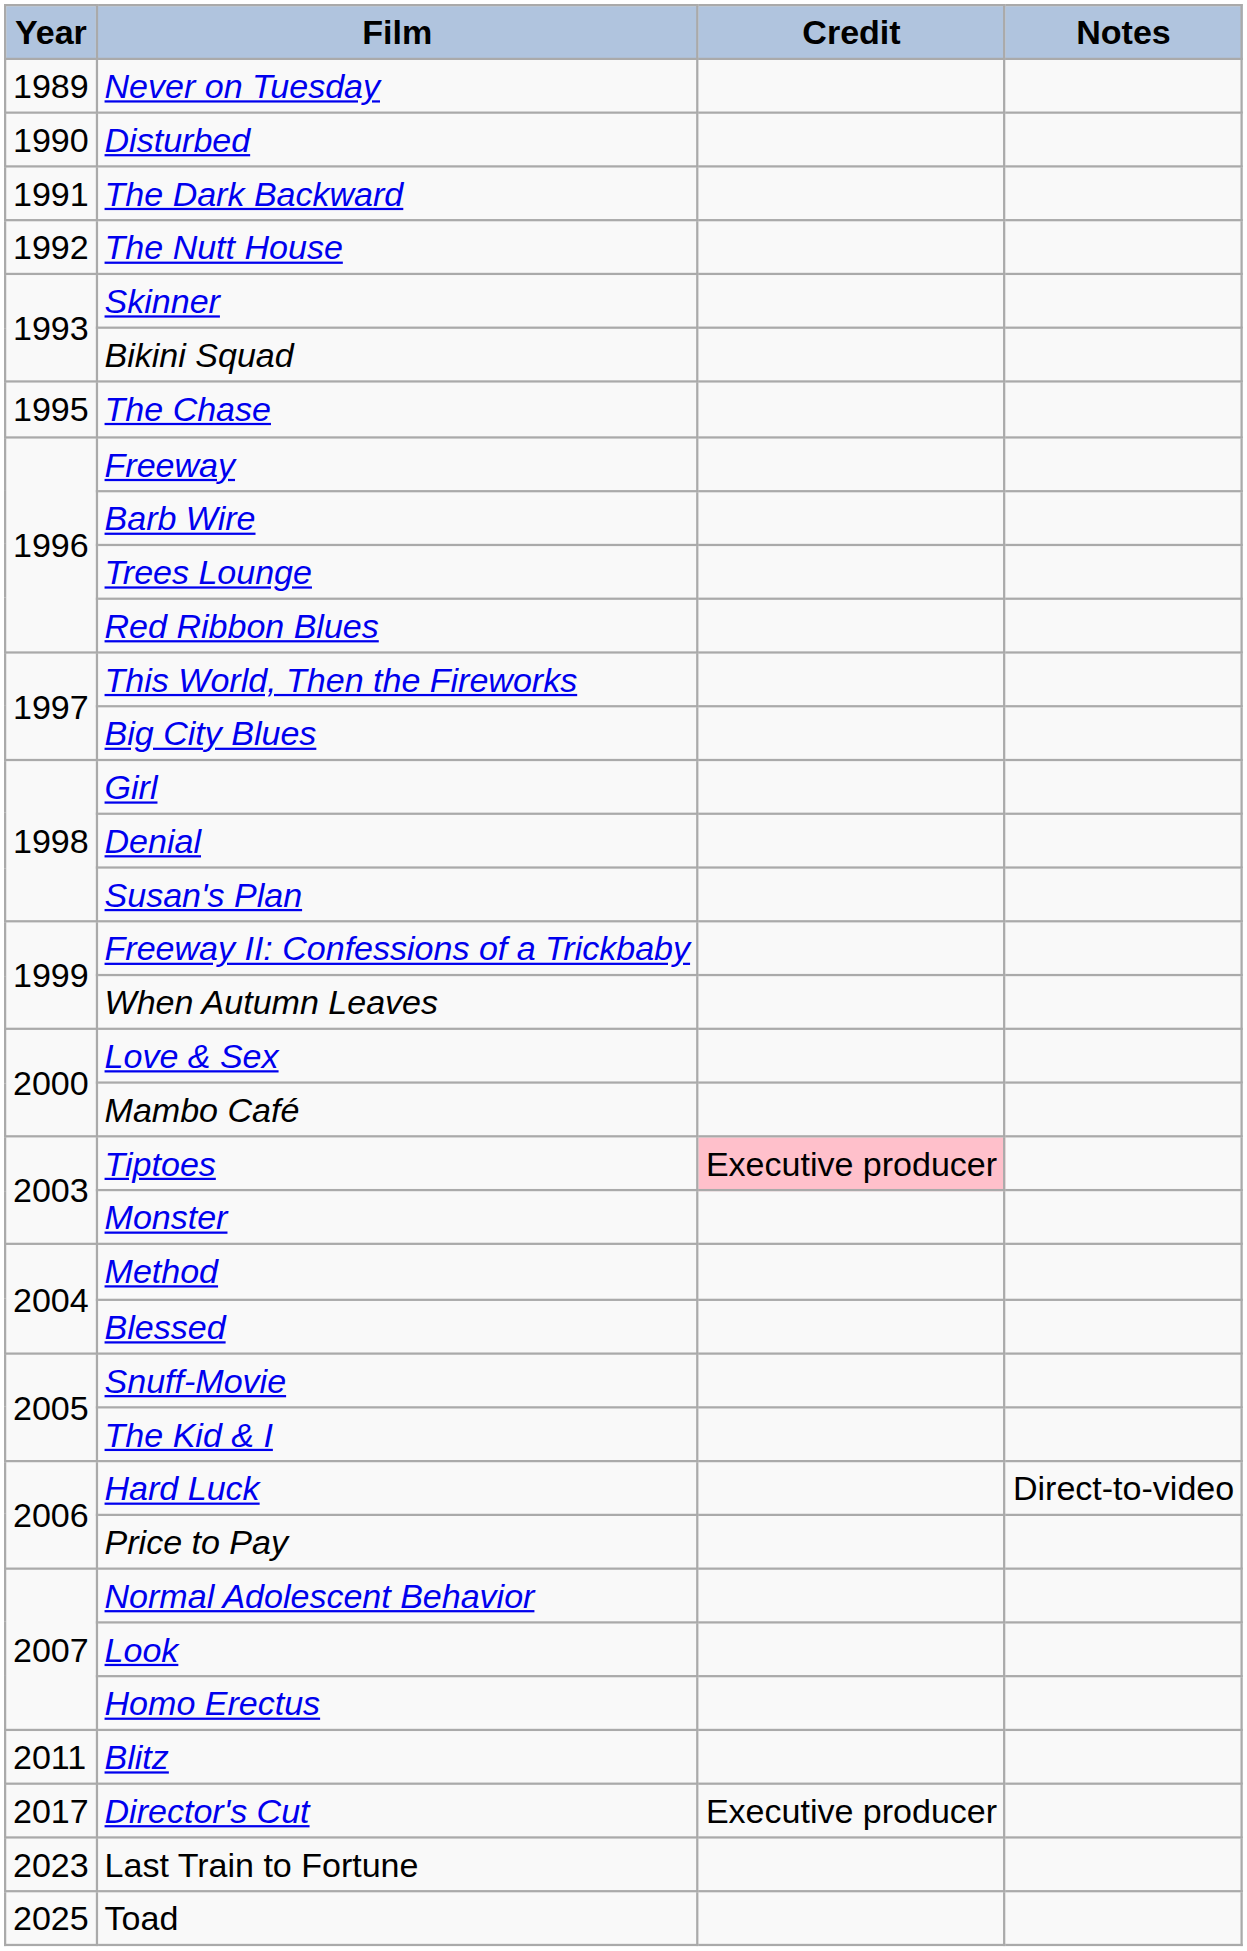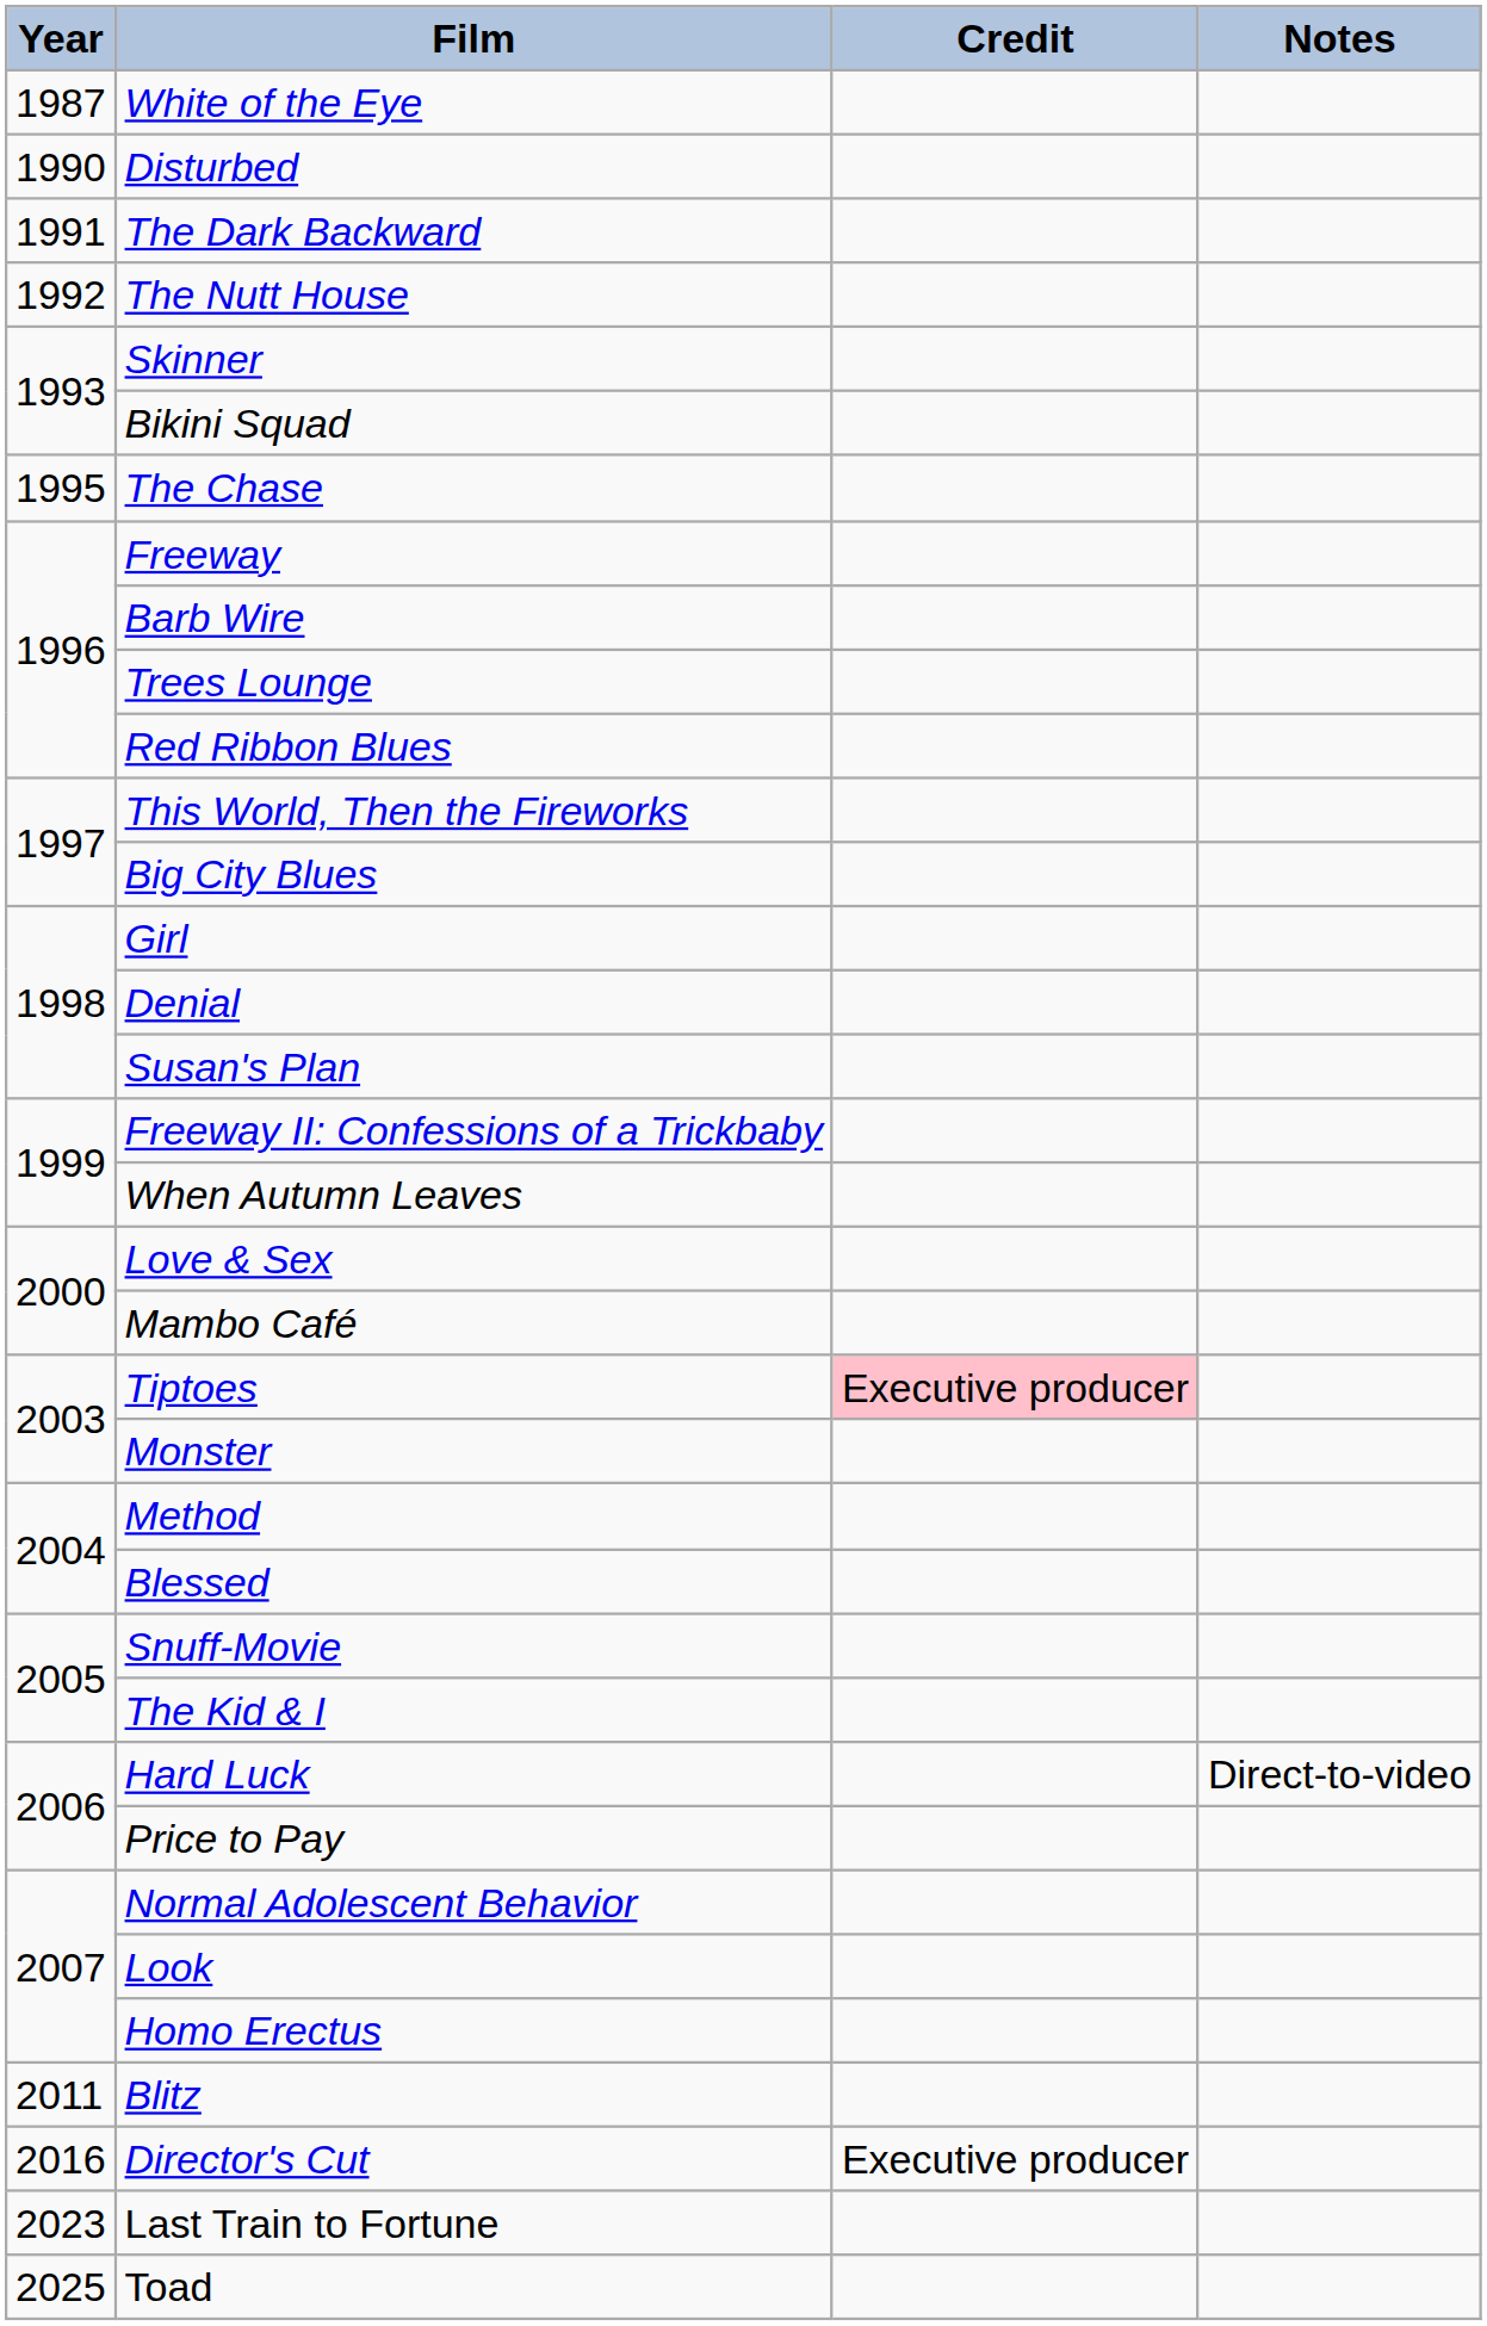 <table class="wikitable" style="font-size:95%;">
 <tr>
 <th style="background:#B0C4DE;">Year</th>
 <th style="background:#B0C4DE;">Film</th>
 <th style="background:#B0C4DE;">Credit</th>
 <th style="background:#B0C4DE;">Notes</th>
 </tr>
 <tr>
-<td>1989</td>
-<td><em><a href='#'>Never on Tuesday</a></em></td>
+<td>1987</td>
+<td><em><a href='#'>White of the Eye</a></em></td>
 <td></td>
 <td></td>
 </tr>
 <tr>
 <td>1990</td>
 <td><em><a href='#'>Disturbed</a></em></td>
 <td></td>
 <td></td>
 </tr>
 <tr>
 <td>1991</td>
 <td><em><a href='#'>The Dark Backward</a></em></td>
 <td></td>
 <td></td>
 </tr>
 <tr>
 <td>1992</td>
 <td><em><a href='#'>The Nutt House</a></em></td>
 <td></td>
 <td></td>
 </tr>
 <tr>
 <td rowspan=2>1993</td>
 <td><em><a href='#'>Skinner</a></em></td>
 <td></td>
 <td></td>
 </tr>
 <tr>
 <td><em>Bikini Squad</em></td>
 <td></td>
 <td></td>
 </tr>
 <tr>
 <td>1995</td>
 <td><em><a href='#'>The Chase</a></em></td>
 <td></td>
 <td></td>
 </tr>
 <tr>
 <td rowspan=4>1996</td>
 <td><em><a href='#'>Freeway</a></em></td>
 <td></td>
 <td></td>
 </tr>
 <tr>
 <td><em><a href='#'>Barb Wire</a></em></td>
 <td></td>
 <td></td>
 </tr>
 <tr>
 <td><em><a href='#'>Trees Lounge</a></em></td>
 <td></td>
 <td></td>
 </tr>
 <tr>
 <td><em><a href='#'>Red Ribbon Blues</a></em></td>
 <td></td>
 <td></td>
 </tr>
 <tr>
 <td rowspan=2>1997</td>
 <td><em><a href='#'>This World, Then the Fireworks</a></em></td>
 <td></td>
 <td></td>
 </tr>
 <tr>
 <td><em><a href='#'>Big City Blues</a></em></td>
 <td></td>
 <td></td>
 </tr>
 <tr>
 <td rowspan=3>1998</td>
 <td><em><a href='#'>Girl</a></em></td>
 <td></td>
 <td></td>
 </tr>
 <tr>
 <td><em><a href='#'>Denial</a></em></td>
 <td></td>
 <td></td>
 </tr>
 <tr>
 <td><em><a href='#'>Susan's Plan</a></em></td>
 <td></td>
 <td></td>
 </tr>
 <tr>
 <td rowspan=2>1999</td>
 <td><em><a href='#'>Freeway II: Confessions of a Trickbaby</a></em></td>
 <td></td>
 <td></td>
 </tr>
 <tr>
 <td><em>When Autumn Leaves</em></td>
 <td></td>
 <td></td>
 </tr>
 <tr>
 <td rowspan=2>2000</td>
 <td><em><a href='#'>Love & Sex</a></em></td>
 <td></td>
 <td></td>
 </tr>
 <tr>
 <td><em>Mambo Café</em></td>
 <td></td>
 <td></td>
 </tr>
 <tr>
 <td rowspan=2>2003</td>
 <td><em><a href='#'>Tiptoes</a></em></td>
 <td style="background: pink;">Executive producer</td>
 <td></td>
 </tr>
 <tr>
 <td><em><a href='#'>Monster</a></em></td>
 <td></td>
 <td></td>
 </tr>
 <tr>
 <td rowspan=2>2004</td>
 <td><em><a href='#'>Method</a></em></td>
 <td></td>
 <td></td>
 </tr>
 <tr>
 <td><em><a href='#'>Blessed</a></em></td>
 <td></td>
 <td></td>
 </tr>
 <tr>
 <td rowspan=2>2005</td>
 <td><em><a href='#'>Snuff-Movie</a></em></td>
 <td></td>
 <td></td>
 </tr>
 <tr>
 <td><em><a href='#'>The Kid & I</a></em></td>
 <td></td>
 <td></td>
 </tr>
 <tr>
 <td rowspan=2>2006</td>
 <td><em><a href='#'>Hard Luck</a></em></td>
 <td></td>
 <td>Direct-to-video</td>
 </tr>
 <tr>
 <td><em>Price to Pay</em></td>
 <td></td>
 <td></td>
 </tr>
 <tr>
 <td rowspan=3>2007</td>
 <td><em><a href='#'>Normal Adolescent Behavior</a></em></td>
 <td></td>
 <td></td>
 </tr>
 <tr>
 <td><em><a href='#'>Look</a></em></td>
 <td></td>
 <td></td>
 </tr>
 <tr>
 <td><em><a href='#'>Homo Erectus</a></em></td>
 <td></td>
 <td></td>
 </tr>
 <tr>
 <td>2011</td>
 <td><em><a href='#'>Blitz</a></em></td>
 <td></td>
 <td></td>
 </tr>
 <tr>
-<td>2017</td>
+<td>2016</td>
 <td><em><a href='#'>Director's Cut</a></em></td>
 <td>Executive producer</td>
 <td></td>
 </tr>
 <tr>
 <td>2023</td>
 <td>Last Train to Fortune</td>
 <td></td>
 <td></td>
 </tr>
 <tr>
 <td>2025</td>
 <td>Toad</td>
 <td></td>
 <td></td>
 </tr>
 </table>
